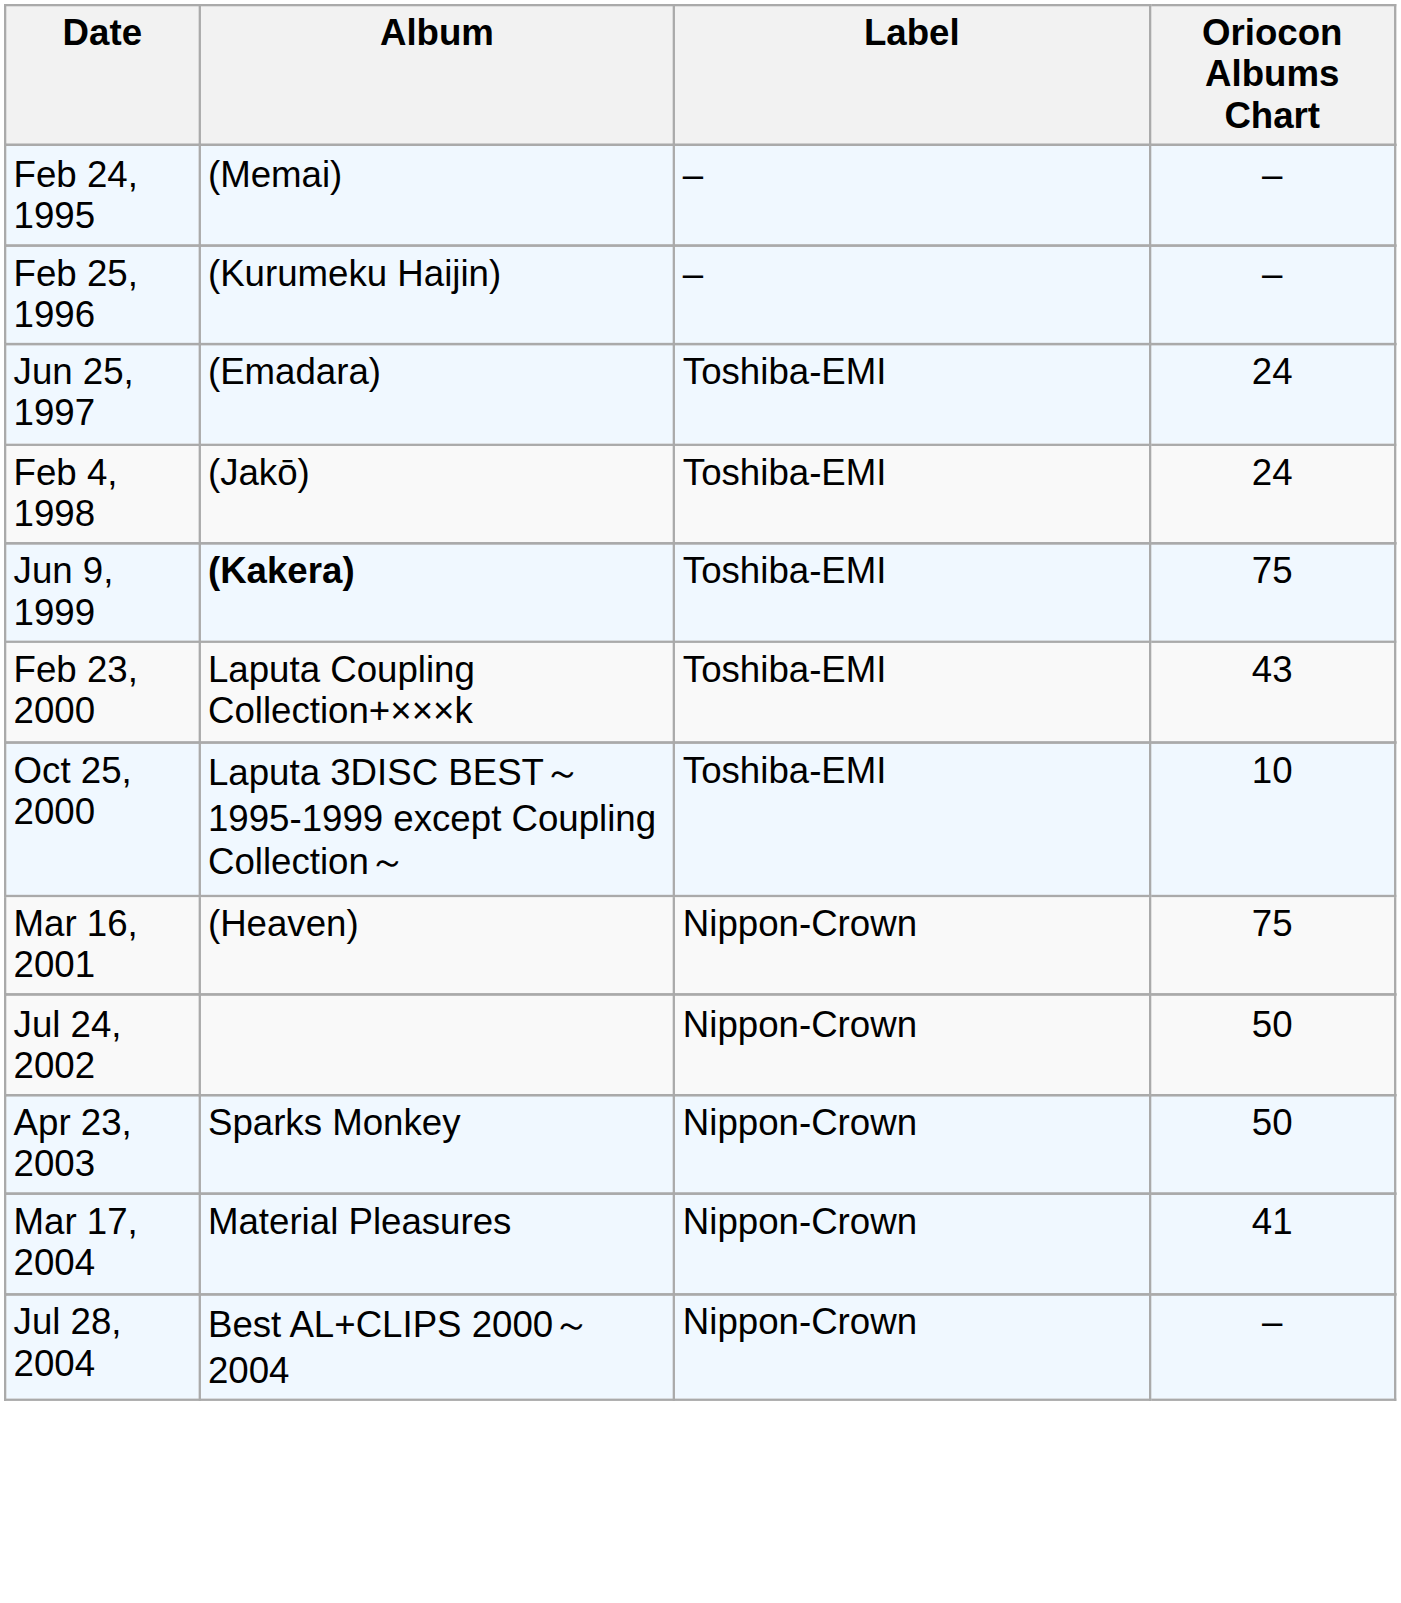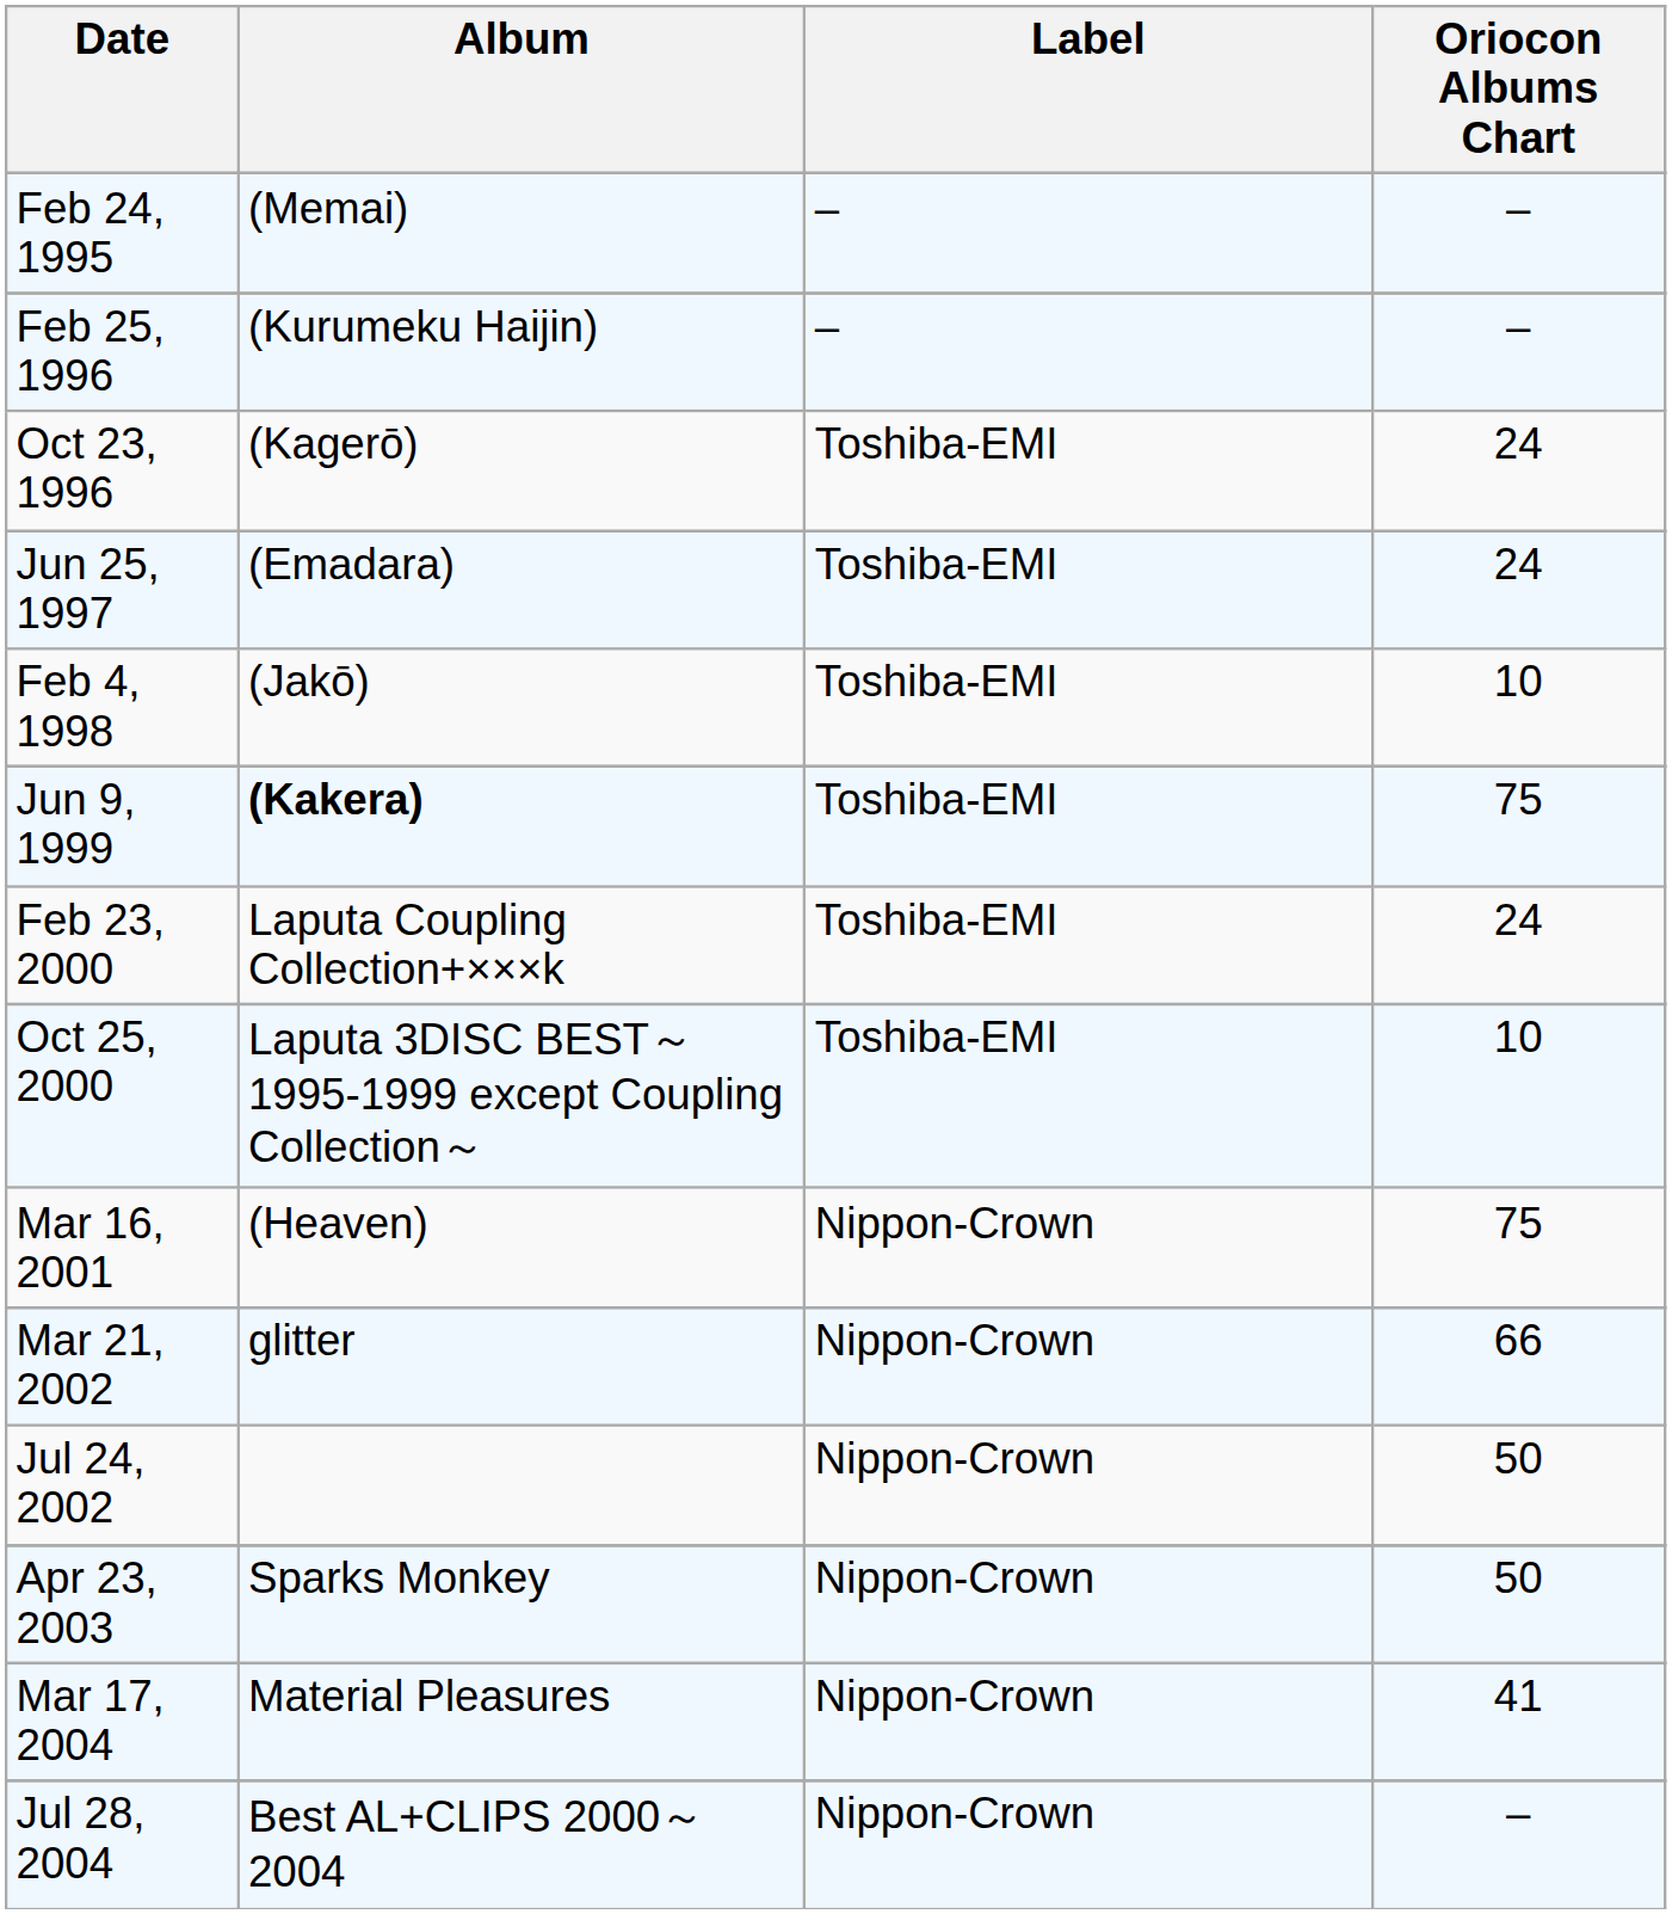 <table class="wikitable">
 <tr>
 <th align="left" valign="top">Date</th>
 <th align="left" valign="top" width="200">Album</th>
 <th align="left" valign="top" width="200">Label</th>
 <th align="center" valign="top" width="100">Oriocon Albums Chart</th>
 </tr>
 <tr>
 </tr>
 <tr bgcolor="#F0F8FF">
 <td align="left" valign="top">Feb 24, 1995</td>
 <td align="left" valign="top"> (Memai)</td>
 <td align="left" valign="top">–</td>
 <td align="center" valign="top">–</td>
 </tr>
 <tr>
 </tr>
 <tr bgcolor="#F0F8FF">
 <td align="left" valign="top">Feb 25, 1996</td>
 <td align="left" valign="top"> (Kurumeku Haijin)</td>
 <td align="left" valign="top">–</td>
 <td align="center" valign="top">–</td>
 </tr>
 <tr>
+<td align="left" valign="top">Oct 23, 1996</td>
+<td align="left" valign="top"> (Kagerō)</td>
+<td align="left" valign="top">Toshiba-EMI</td>
+<td align="center" valign="top">24</td>
+</tr>
+<tr>
 </tr>
 <tr bgcolor="#F0F8FF">
 <td align="left" valign="top">Jun 25, 1997</td>
 <td align="left" valign="top"> (Emadara)</td>
 <td align="left" valign="top">Toshiba-EMI</td>
 <td align="center" valign="top">24</td>
 </tr>
 <tr>
 <td align="left" valign="top">Feb 4, 1998</td>
 <td align="left" valign="top"> (Jakō)</td>
 <td align="left" valign="top">Toshiba-EMI</td>
-<td align="center" valign="top">24</td>
+<td align="center" valign="top">10</td>
 </tr>
 <tr>
 </tr>
 <tr bgcolor="#F0F8FF">
 <td align="left" valign="top">Jun 9, 1999</td>
 <td align="left" valign="top"><strong> (Kakera)</strong></td>
 <td align="left" valign="top">Toshiba-EMI</td>
 <td align="center" valign="top">75</td>
 </tr>
 <tr>
 <td align="left" valign="top">Feb 23, 2000</td>
 <td align="left" valign="top">Laputa Coupling Collection+×××k</td>
 <td align="left" valign="top">Toshiba-EMI</td>
-<td align="center" valign="top">43</td>
+<td align="center" valign="top">24</td>
 </tr>
 <tr>
 </tr>
 <tr bgcolor="#F0F8FF">
 <td align="left" valign="top">Oct 25, 2000</td>
 <td align="left" valign="top">Laputa 3DISC BEST～1995-1999 except Coupling Collection～</td>
 <td align="left" valign="top">Toshiba-EMI</td>
 <td align="center" valign="top">10</td>
 </tr>
 <tr>
 <td align="left" valign="top">Mar 16, 2001</td>
 <td align="left" valign="top"> (Heaven)</td>
 <td align="left" valign="top">Nippon-Crown</td>
 <td align="center" valign="top">75</td>
 </tr>
 <tr>
+</tr>
+<tr bgcolor="#F0F8FF">
+<td align="left" valign="top">Mar 21, 2002</td>
+<td align="left" valign="top">glitter</td>
+<td align="left" valign="top">Nippon-Crown</td>
+<td align="center" valign="top">66</td>
 </tr>
 <tr>
 <td align="left" valign="top">Jul 24, 2002</td>
 <td align="left" valign="top"></td>
 <td align="left" valign="top">Nippon-Crown</td>
 <td align="center" valign="top">50</td>
 </tr>
 <tr>
 </tr>
 <tr bgcolor="#F0F8FF">
 <td align="left" valign="top">Apr 23, 2003</td>
 <td align="left" valign="top">Sparks Monkey</td>
 <td align="left" valign="top">Nippon-Crown</td>
 <td align="center" valign="top">50</td>
 </tr>
 <tr>
 </tr>
 <tr bgcolor="#F0F8FF">
 <td align="left" valign="top">Mar 17, 2004</td>
 <td align="left" valign="top">Material Pleasures</td>
 <td align="left" valign="top">Nippon-Crown</td>
 <td align="center" valign="top">41</td>
 </tr>
 <tr>
 </tr>
 <tr bgcolor="#F0F8FF">
 <td align="left" valign="top">Jul 28, 2004</td>
 <td align="left" valign="top">Best AL+CLIPS 2000～2004</td>
 <td align="left" valign="top">Nippon-Crown</td>
 <td align="center" valign="top">–</td>
 </tr>
 </table>
